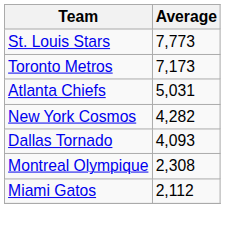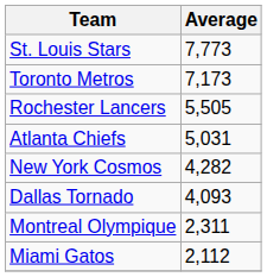 <table class="wikitable">
 <tr>
 <th>Team</th>
 <th>Average</th>
 </tr>
 <tr>
 <td><a href='#'>St. Louis Stars</a></td>
 <td>7,773</td>
 </tr>
 <tr>
 <td><a href='#'>Toronto Metros</a></td>
 <td>7,173</td>
+</tr>
+<tr>
+<td><a href='#'>Rochester Lancers</a></td>
+<td>5,505</td>
 </tr>
 <tr>
 <td><a href='#'>Atlanta Chiefs</a></td>
 <td>5,031</td>
 </tr>
 <tr>
 <td><a href='#'>New York Cosmos</a></td>
 <td>4,282</td>
 </tr>
 <tr>
 <td><a href='#'>Dallas Tornado</a></td>
 <td>4,093</td>
 </tr>
 <tr>
 <td><a href='#'>Montreal Olympique</a></td>
-<td>2,308</td>
+<td>2,311</td>
 </tr>
 <tr>
 <td><a href='#'>Miami Gatos</a></td>
 <td>2,112</td>
 </tr>
 <tr>
 </tr>
 </table>
